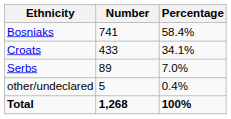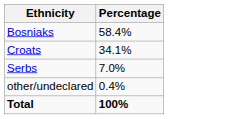 <table class="wikitable">
 <tr>
 <th width="100px">Ethnicity</th>
-<th width="80px">Number</th>
 <th width="80px">Percentage</th>
 </tr>
 <tr>
 <td><a href='#'>Bosniaks</a></td>
-<td>741</td>
 <td>58.4%</td>
 </tr>
 <tr>
 <td><a href='#'>Croats</a></td>
-<td>433</td>
 <td>34.1%</td>
 </tr>
 <tr>
 <td><a href='#'>Serbs</a></td>
-<td>89</td>
 <td>7.0%</td>
 </tr>
 <tr>
 <td>other/undeclared</td>
-<td>5</td>
 <td>0.4%</td>
 </tr>
 <tr>
 <td><strong>Total</strong></td>
-<td><strong>1,268</strong></td>
 <td><strong>100%</strong></td>
 </tr>
 </table>
